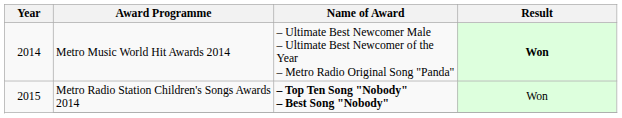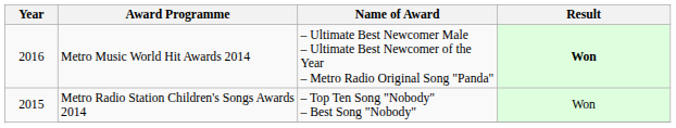 <table class="wikitable" style="width:95%;">
 <tr>
 <th style="width:8%">Year</th>
 <th style="width:36%">Award Programme</th>
 <th style="width:30%">Name of Award</th>
 <th style="width:60%">Result</th>
 </tr>
 <tr>
-<td rowspan = "1" align="center">2014</td>
+<td rowspan = "1" align="center">2016</td>
 <td>Metro Music World Hit Awards 2014</td>
 <td>– Ultimate Best Newcomer Male <br> – Ultimate Best Newcomer of the Year <br>  – Metro Radio Original Song "Panda"</td>
 <td style="background:#ddffdd;text-align:center;"><strong>Won</strong></td>
 </tr>
 <tr>
 <td rowspan = "3" align="center">2015</td>
 <td>Metro Radio Station Children's Songs Awards 2014</td>
-<td><strong>– Top Ten Song "Nobody" <br> – Best Song "Nobody"</strong></td>
+<td>– Top Ten Song "Nobody" <br> – Best Song "Nobody"</td>
 <td style="background:#ddffdd;text-align:center;">Won</td>
 </tr>
 <tr>
 </tr>
 </table>
